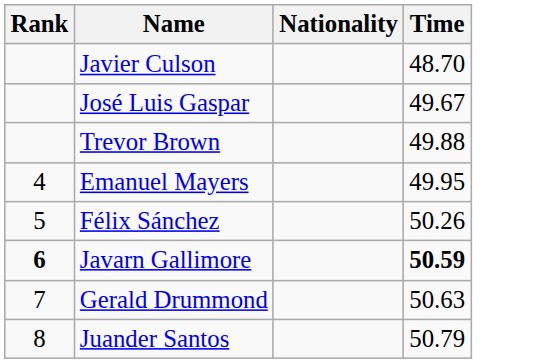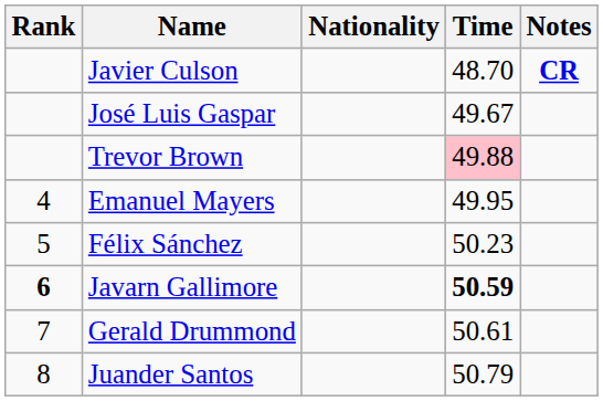 <table class="wikitable sortable" style="text-align:center">
 <tr>
 <th>Rank</th>
 <th>Name</th>
 <th>Nationality</th>
 <th>Time</th>
+<th>Notes</th>
 </tr>
 <tr>
 <td align=center></td>
 <td align=left><a href='#'>Javier Culson</a></td>
 <td align=left></td>
 <td>48.70</td>
+<td><strong><a href='#'>CR</a></strong></td>
 </tr>
 <tr>
 <td align=center></td>
 <td align=left><a href='#'>José Luis Gaspar</a></td>
 <td align=left></td>
 <td>49.67</td>
+<td></td>
 </tr>
 <tr>
 <td align=center></td>
 <td align=left><a href='#'>Trevor Brown</a></td>
 <td align=left></td>
-<td>49.88</td>
+<td style="background: pink;">49.88</td>
+<td></td>
 </tr>
 <tr>
 <td align=center>4</td>
 <td align=left><a href='#'>Emanuel Mayers</a></td>
 <td align=left></td>
 <td>49.95</td>
+<td></td>
 </tr>
 <tr>
 <td align=center>5</td>
 <td align=left><a href='#'>Félix Sánchez</a></td>
 <td align=left></td>
-<td>50.26</td>
+<td>50.23</td>
+<td></td>
 </tr>
 <tr>
 <td align=center><strong>6</strong></td>
 <td align=left><a href='#'>Javarn Gallimore</a></td>
 <td align=left></td>
 <td><strong>50.59</strong></td>
+<td></td>
 </tr>
 <tr>
 <td align=center>7</td>
 <td align=left><a href='#'>Gerald Drummond</a></td>
 <td align=left></td>
-<td>50.63</td>
+<td>50.61</td>
+<td></td>
 </tr>
 <tr>
 <td align=center>8</td>
 <td align=left><a href='#'>Juander Santos</a></td>
 <td align=left></td>
 <td>50.79</td>
+<td></td>
 </tr>
 </table>
